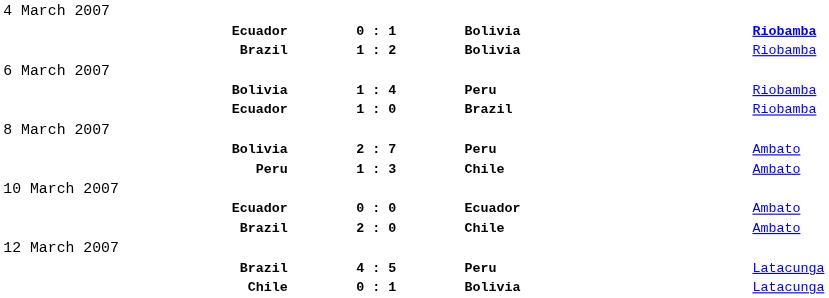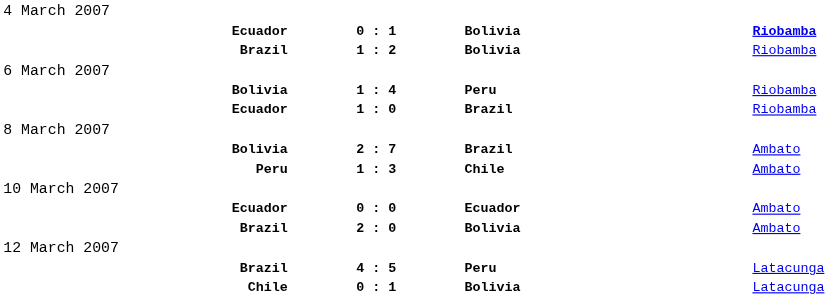 <table width=100% cellspacing=1>
 <tr>
 <th width=20%></th>
 <th width=12%></th>
 <th width=20%></th>
 <th width=33%></th>
 </tr>
 <tr>
 <td>4 March 2007</td>
 </tr>
 <tr style=font-size:90%>
 <td align=right><strong>Ecuador</strong></td>
 <td align=center><strong>0 : 1</strong></td>
 <td><strong>Bolivia</strong></td>
 <td><strong><a href='#'>Riobamba</a></strong></td>
 <td></td>
 </tr>
 <tr style=font-size:90%>
 <td align=right><strong>Brazil</strong></td>
 <td align=center><strong>1 : 2</strong></td>
 <td><strong>Bolivia</strong></td>
 <td><a href='#'>Riobamba</a></td>
 <td></td>
 </tr>
 <tr>
 <td>6 March 2007</td>
 </tr>
 <tr style=font-size:90%>
 <td align=right><strong>Bolivia</strong></td>
 <td align=center><strong>1 : 4</strong></td>
 <td><strong>Peru</strong></td>
 <td><a href='#'>Riobamba</a></td>
 <td></td>
 </tr>
 <tr style=font-size:90%>
 <td align=right><strong>Ecuador</strong></td>
 <td align=center><strong>1 : 0</strong></td>
 <td><strong>Brazil</strong></td>
 <td><a href='#'>Riobamba</a></td>
 <td></td>
 </tr>
 <tr>
 <td>8 March 2007</td>
 </tr>
 <tr style=font-size:90%>
 <td align=right><strong>Bolivia</strong></td>
 <td align=center><strong>2 : 7</strong></td>
-<td><strong>Peru</strong></td>
+<td><strong>Brazil</strong></td>
 <td><a href='#'>Ambato</a></td>
 <td></td>
 </tr>
 <tr style=font-size:90%>
 <td align=right><strong>Peru</strong></td>
 <td align=center><strong>1 : 3</strong></td>
 <td><strong>Chile</strong></td>
 <td><a href='#'>Ambato</a></td>
 <td></td>
 </tr>
 <tr>
 <td>10 March 2007</td>
 </tr>
 <tr style=font-size:90%>
 <td align=right><strong>Ecuador</strong></td>
 <td align=center><strong>0 : 0</strong></td>
 <td><strong>Ecuador</strong></td>
 <td><a href='#'>Ambato</a></td>
 <td></td>
 </tr>
 <tr style=font-size:90%>
 <td align=right><strong>Brazil</strong></td>
 <td align=center><strong>2 : 0</strong></td>
-<td><strong>Chile</strong></td>
+<td><strong>Bolivia</strong></td>
 <td><a href='#'>Ambato</a></td>
 <td></td>
 </tr>
 <tr>
 <td>12 March 2007</td>
 </tr>
 <tr style=font-size:90%>
 <td align=right><strong>Brazil</strong></td>
 <td align=center><strong>4 : 5</strong></td>
 <td><strong>Peru</strong></td>
 <td><a href='#'>Latacunga</a></td>
 <td></td>
 </tr>
 <tr style=font-size:90%>
 <td align=right><strong>Chile</strong></td>
 <td align=center><strong>0 : 1</strong></td>
 <td><strong>Bolivia</strong></td>
 <td><a href='#'>Latacunga</a></td>
 <td></td>
 </tr>
 </table>
